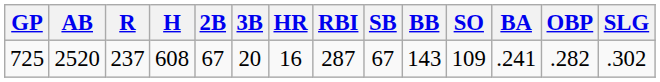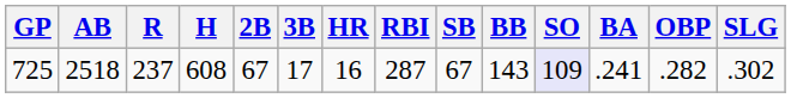 <table class="wikitable">
 <tr>
 <th><a href='#'>GP</a></th>
 <th><a href='#'>AB</a></th>
 <th><a href='#'>R</a></th>
 <th><a href='#'>H</a></th>
 <th><a href='#'>2B</a></th>
 <th><a href='#'>3B</a></th>
 <th><a href='#'>HR</a></th>
 <th><a href='#'>RBI</a></th>
 <th><a href='#'>SB</a></th>
 <th><a href='#'>BB</a></th>
 <th><a href='#'>SO</a></th>
 <th><a href='#'>BA</a></th>
 <th><a href='#'>OBP</a></th>
 <th><a href='#'>SLG</a></th>
 </tr>
 <tr align=center>
 <td>725</td>
-<td>2520</td>
+<td>2518</td>
 <td>237</td>
 <td>608</td>
 <td>67</td>
-<td>20</td>
+<td>17</td>
 <td>16</td>
 <td>287</td>
 <td>67</td>
 <td>143</td>
-<td>109</td>
+<td style="background: lavender;">109</td>
 <td>.241</td>
 <td>.282</td>
 <td>.302</td>
 </tr>
 </table>
